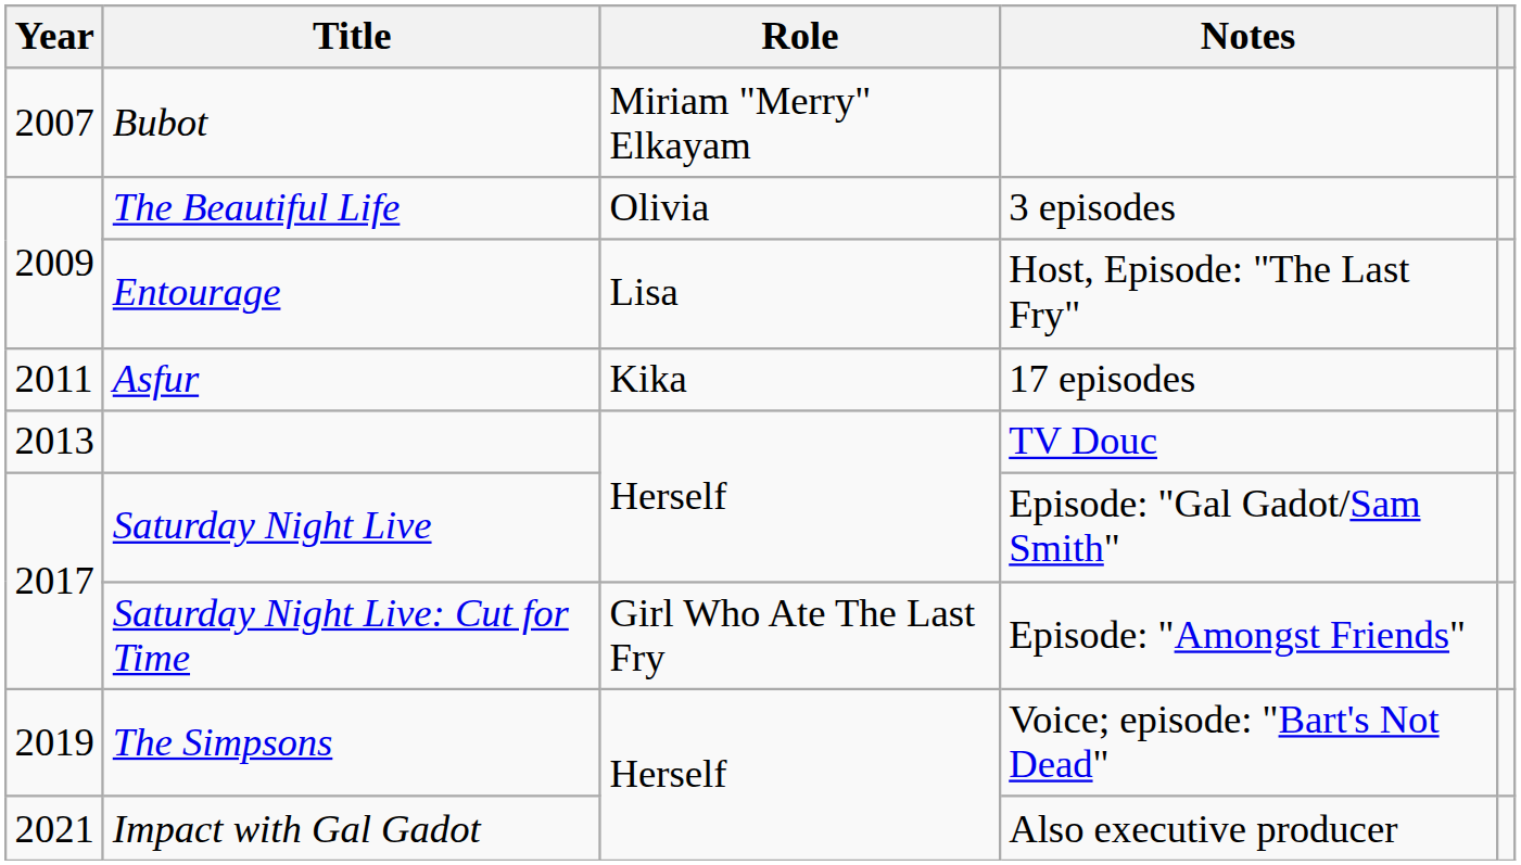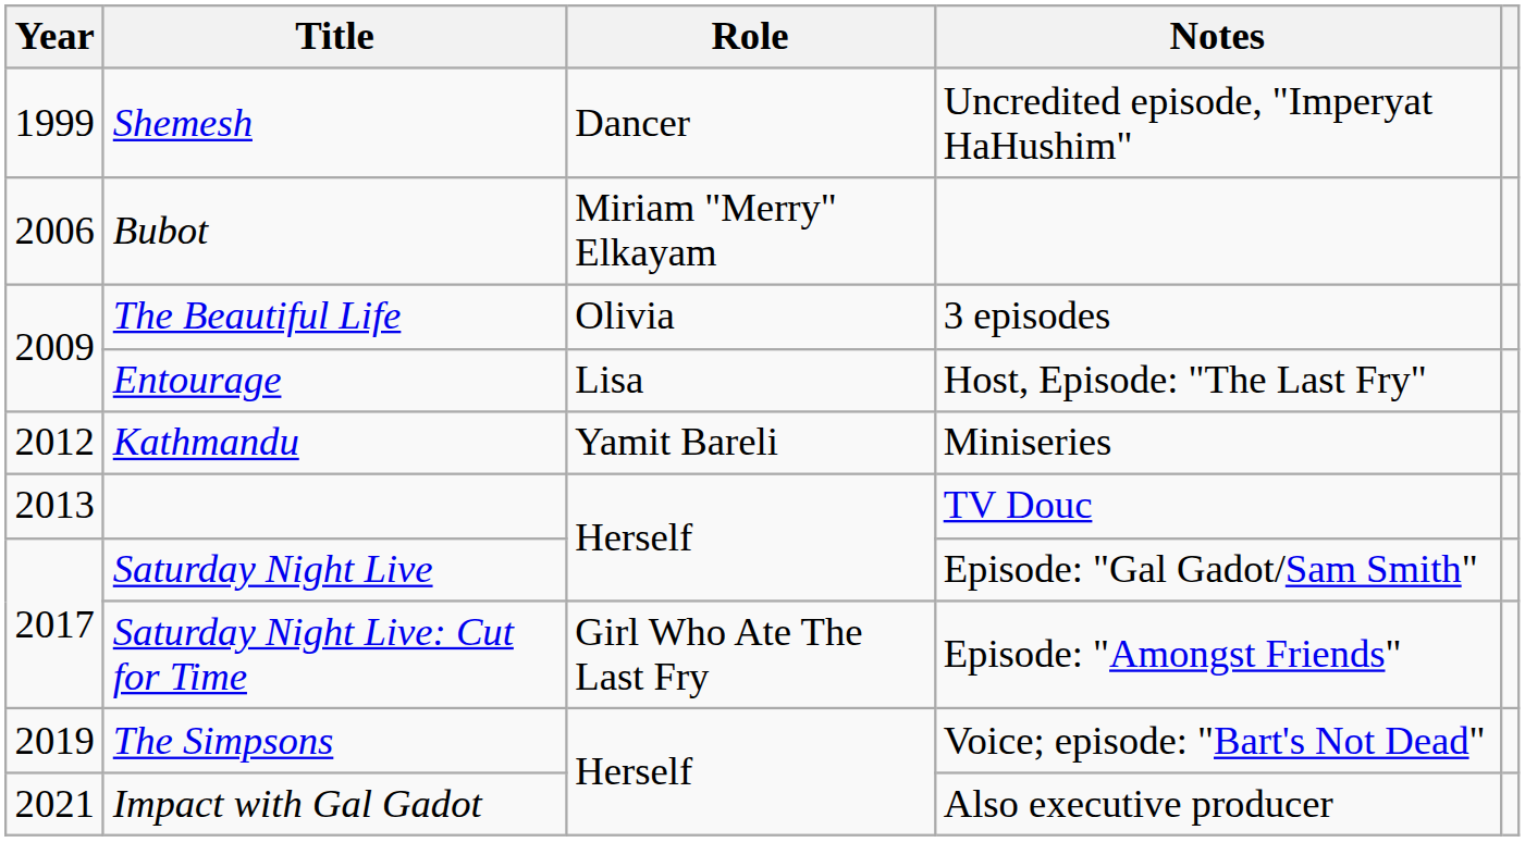 <table class="wikitable sortable">
 <tr>
 <th>Year</th>
 <th>Title</th>
 <th>Role</th>
 <th class="unsortable">Notes</th>
 <th class="unsortable"></th>
 </tr>
 <tr>
-<td>2007</td>
+<td>1999</td>
+<td><em><a href='#'>Shemesh</a></em></td>
+<td>Dancer</td>
+<td>Uncredited episode, "Imperyat HaHushim"</td>
+<td></td>
+</tr>
+<tr>
+<td>2006</td>
 <td><em>Bubot</em></td>
 <td>Miriam "Merry" Elkayam</td>
 <td></td>
 <td></td>
 </tr>
 <tr>
 <td rowspan=2>2009</td>
 <td><em><a href='#'>The Beautiful Life</a></em></td>
 <td>Olivia</td>
 <td>3 episodes</td>
 <td></td>
 </tr>
 <tr>
 <td><em><a href='#'>Entourage</a></em></td>
 <td>Lisa</td>
 <td>Host, Episode: "The Last Fry"</td>
 <td></td>
 </tr>
 <tr>
-<td>2011</td>
-<td><em><a href='#'>Asfur</a></em></td>
-<td>Kika</td>
-<td>17 episodes</td>
+<td>2012</td>
+<td><em><a href='#'>Kathmandu</a></em></td>
+<td>Yamit Bareli</td>
+<td>Miniseries</td>
 <td></td>
 </tr>
 <tr>
 <td>2013</td>
 <td></td>
 <td rowspan="2">Herself</td>
 <td><a href='#'>TV Douc</a></td>
 <td></td>
 </tr>
 <tr>
 <td rowspan="2">2017</td>
 <td><em><a href='#'>Saturday Night Live</a></em></td>
 <td>Episode: "Gal Gadot/<a href='#'>Sam Smith</a>"</td>
 <td></td>
 </tr>
 <tr>
 <td><em><a href='#'>Saturday Night Live: Cut for Time</a></em></td>
 <td>Girl Who Ate The Last Fry</td>
 <td>Episode: "<a href='#'>Amongst Friends</a>"</td>
 <td></td>
 </tr>
 <tr>
 <td>2019</td>
 <td><em><a href='#'>The Simpsons</a></em></td>
 <td rowspan="2">Herself</td>
 <td>Voice; episode: "<a href='#'>Bart's Not Dead</a>"</td>
 <td></td>
 </tr>
 <tr>
 <td>2021</td>
 <td><em>Impact with Gal Gadot</em></td>
 <td>Also executive producer</td>
 <td></td>
 </tr>
 </table>
